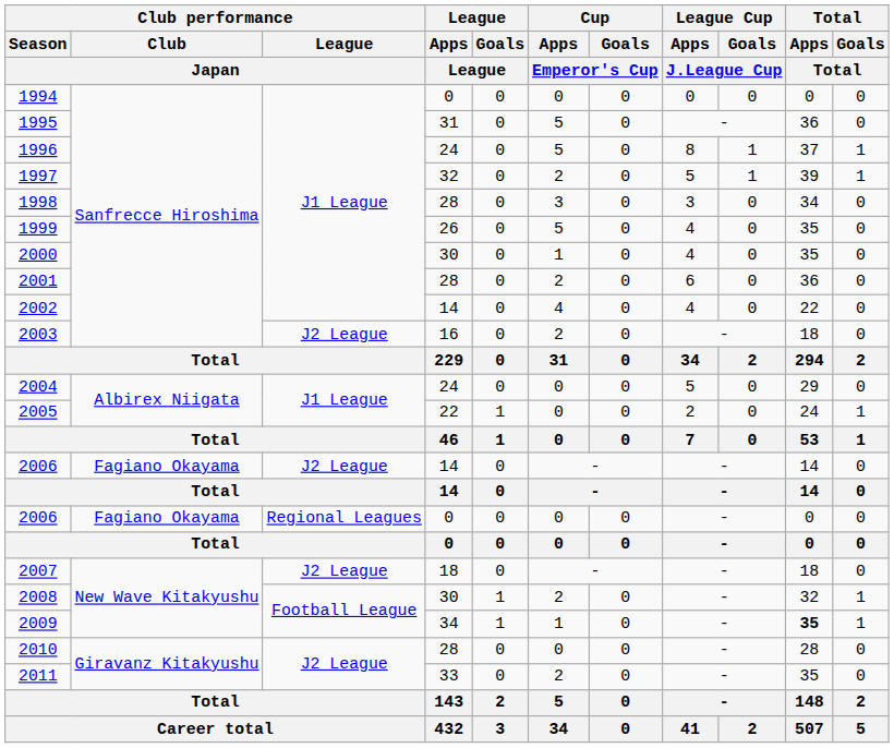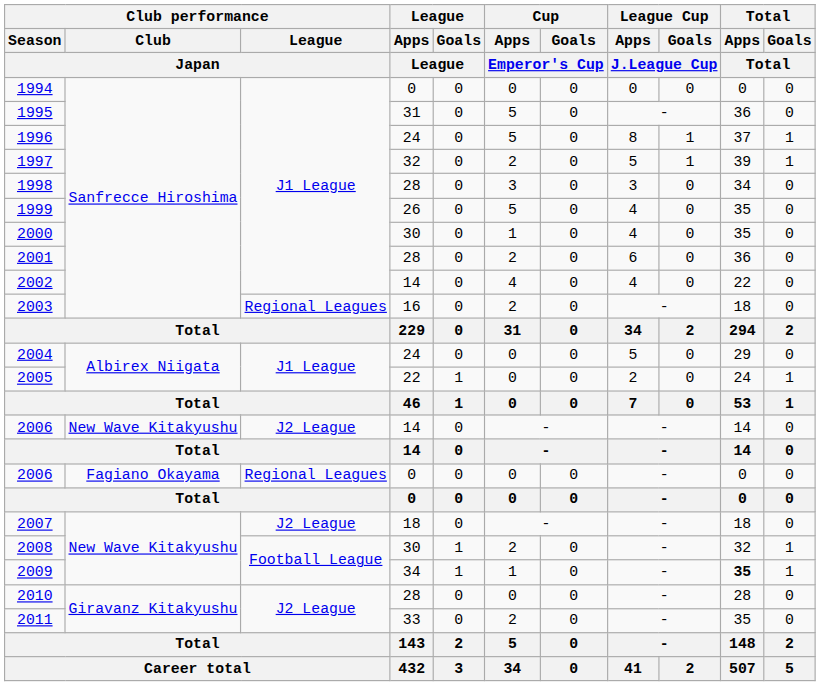 <table class="wikitable" style="text-align:center;">
 <tr>
 <th colspan=3>Club performance</th>
 <th colspan=2>League</th>
 <th colspan=2>Cup</th>
 <th colspan=2>League Cup</th>
 <th colspan=2>Total</th>
 </tr>
 <tr>
 <th>Season</th>
 <th>Club</th>
 <th>League</th>
 <th>Apps</th>
 <th>Goals</th>
 <th>Apps</th>
 <th>Goals</th>
 <th>Apps</th>
 <th>Goals</th>
 <th>Apps</th>
 <th>Goals</th>
 </tr>
 <tr>
 <th colspan=3>Japan</th>
 <th colspan=2>League</th>
 <th colspan=2><a href='#'>Emperor's Cup</a></th>
 <th colspan=2><a href='#'>J.League Cup</a></th>
 <th colspan=2>Total</th>
 </tr>
 <tr>
 <td><a href='#'>1994</a></td>
 <td rowspan="10"><a href='#'>Sanfrecce Hiroshima</a></td>
 <td rowspan="9"><a href='#'>J1 League</a></td>
 <td>0</td>
 <td>0</td>
 <td>0</td>
 <td>0</td>
 <td>0</td>
 <td>0</td>
 <td>0</td>
 <td>0</td>
 </tr>
 <tr>
 <td><a href='#'>1995</a></td>
 <td>31</td>
 <td>0</td>
 <td>5</td>
 <td>0</td>
 <td colspan="2">-</td>
 <td>36</td>
 <td>0</td>
 </tr>
 <tr>
 <td><a href='#'>1996</a></td>
 <td>24</td>
 <td>0</td>
 <td>5</td>
 <td>0</td>
 <td>8</td>
 <td>1</td>
 <td>37</td>
 <td>1</td>
 </tr>
 <tr>
 <td><a href='#'>1997</a></td>
 <td>32</td>
 <td>0</td>
 <td>2</td>
 <td>0</td>
 <td>5</td>
 <td>1</td>
 <td>39</td>
 <td>1</td>
 </tr>
 <tr>
 <td><a href='#'>1998</a></td>
 <td>28</td>
 <td>0</td>
 <td>3</td>
 <td>0</td>
 <td>3</td>
 <td>0</td>
 <td>34</td>
 <td>0</td>
 </tr>
 <tr>
 <td><a href='#'>1999</a></td>
 <td>26</td>
 <td>0</td>
 <td>5</td>
 <td>0</td>
 <td>4</td>
 <td>0</td>
 <td>35</td>
 <td>0</td>
 </tr>
 <tr>
 <td><a href='#'>2000</a></td>
 <td>30</td>
 <td>0</td>
 <td>1</td>
 <td>0</td>
 <td>4</td>
 <td>0</td>
 <td>35</td>
 <td>0</td>
 </tr>
 <tr>
 <td><a href='#'>2001</a></td>
 <td>28</td>
 <td>0</td>
 <td>2</td>
 <td>0</td>
 <td>6</td>
 <td>0</td>
 <td>36</td>
 <td>0</td>
 </tr>
 <tr>
 <td><a href='#'>2002</a></td>
 <td>14</td>
 <td>0</td>
 <td>4</td>
 <td>0</td>
 <td>4</td>
 <td>0</td>
 <td>22</td>
 <td>0</td>
 </tr>
 <tr>
 <td><a href='#'>2003</a></td>
-<td><a href='#'>J2 League</a></td>
+<td><a href='#'>Regional Leagues</a></td>
 <td>16</td>
 <td>0</td>
 <td>2</td>
 <td>0</td>
 <td colspan="2">-</td>
 <td>18</td>
 <td>0</td>
 </tr>
 <tr>
 <th colspan="3">Total</th>
 <th>229</th>
 <th>0</th>
 <th>31</th>
 <th>0</th>
 <th>34</th>
 <th>2</th>
 <th>294</th>
 <th>2</th>
 </tr>
 <tr>
 <td><a href='#'>2004</a></td>
 <td rowspan="2"><a href='#'>Albirex Niigata</a></td>
 <td rowspan="2"><a href='#'>J1 League</a></td>
 <td>24</td>
 <td>0</td>
 <td>0</td>
 <td>0</td>
 <td>5</td>
 <td>0</td>
 <td>29</td>
 <td>0</td>
 </tr>
 <tr>
 <td><a href='#'>2005</a></td>
 <td>22</td>
 <td>1</td>
 <td>0</td>
 <td>0</td>
 <td>2</td>
 <td>0</td>
 <td>24</td>
 <td>1</td>
 </tr>
 <tr>
 <th colspan="3">Total</th>
 <th>46</th>
 <th>1</th>
 <th>0</th>
 <th>0</th>
 <th>7</th>
 <th>0</th>
 <th>53</th>
 <th>1</th>
 </tr>
 <tr>
 <td><a href='#'>2006</a></td>
-<td><a href='#'>Fagiano Okayama</a></td>
+<td><a href='#'>New Wave Kitakyushu</a></td>
 <td><a href='#'>J2 League</a></td>
 <td>14</td>
 <td>0</td>
 <td colspan="2">-</td>
 <td colspan="2">-</td>
 <td>14</td>
 <td>0</td>
 </tr>
 <tr>
 <th colspan="3">Total</th>
 <th>14</th>
 <th>0</th>
 <th colspan="2">-</th>
 <th colspan="2">-</th>
 <th>14</th>
 <th>0</th>
 </tr>
 <tr>
 <td><a href='#'>2006</a></td>
 <td><a href='#'>Fagiano Okayama</a></td>
 <td><a href='#'>Regional Leagues</a></td>
 <td>0</td>
 <td>0</td>
 <td>0</td>
 <td>0</td>
 <td colspan="2">-</td>
 <td>0</td>
 <td>0</td>
 </tr>
 <tr>
 <th colspan="3">Total</th>
 <th>0</th>
 <th>0</th>
 <th>0</th>
 <th>0</th>
 <th colspan="2">-</th>
 <th>0</th>
 <th>0</th>
 </tr>
 <tr>
 <td><a href='#'>2007</a></td>
 <td rowspan="3"><a href='#'>New Wave Kitakyushu</a></td>
 <td><a href='#'>J2 League</a></td>
 <td>18</td>
 <td>0</td>
 <td colspan="2">-</td>
 <td colspan="2">-</td>
 <td>18</td>
 <td>0</td>
 </tr>
 <tr>
 <td><a href='#'>2008</a></td>
 <td rowspan="2"><a href='#'>Football League</a></td>
 <td>30</td>
 <td>1</td>
 <td>2</td>
 <td>0</td>
 <td colspan="2">-</td>
 <td>32</td>
 <td>1</td>
 </tr>
 <tr>
 <td><a href='#'>2009</a></td>
 <td>34</td>
 <td>1</td>
 <td>1</td>
 <td>0</td>
 <td colspan="2">-</td>
 <td><strong>35</strong></td>
 <td>1</td>
 </tr>
 <tr>
 <td><a href='#'>2010</a></td>
 <td rowspan="2"><a href='#'>Giravanz Kitakyushu</a></td>
 <td rowspan="2"><a href='#'>J2 League</a></td>
 <td>28</td>
 <td>0</td>
 <td>0</td>
 <td>0</td>
 <td colspan="2">-</td>
 <td>28</td>
 <td>0</td>
 </tr>
 <tr>
 <td><a href='#'>2011</a></td>
 <td>33</td>
 <td>0</td>
 <td>2</td>
 <td>0</td>
 <td colspan="2">-</td>
 <td>35</td>
 <td>0</td>
 </tr>
 <tr>
 <th colspan="3">Total</th>
 <th>143</th>
 <th>2</th>
 <th>5</th>
 <th>0</th>
 <th colspan="2">-</th>
 <th>148</th>
 <th>2</th>
 </tr>
 <tr>
 <th colspan=3>Career total</th>
 <th>432</th>
 <th>3</th>
 <th>34</th>
 <th>0</th>
 <th>41</th>
 <th>2</th>
 <th>507</th>
 <th>5</th>
 </tr>
 </table>
